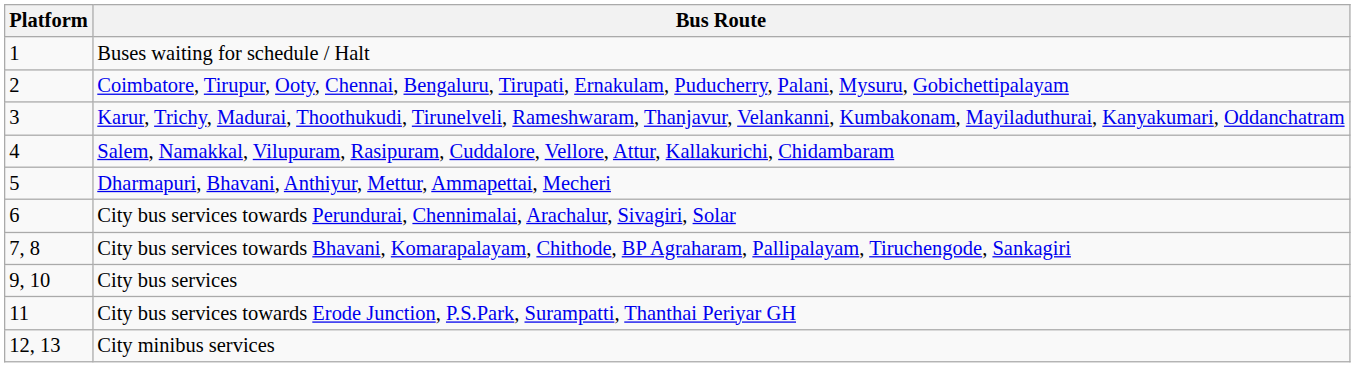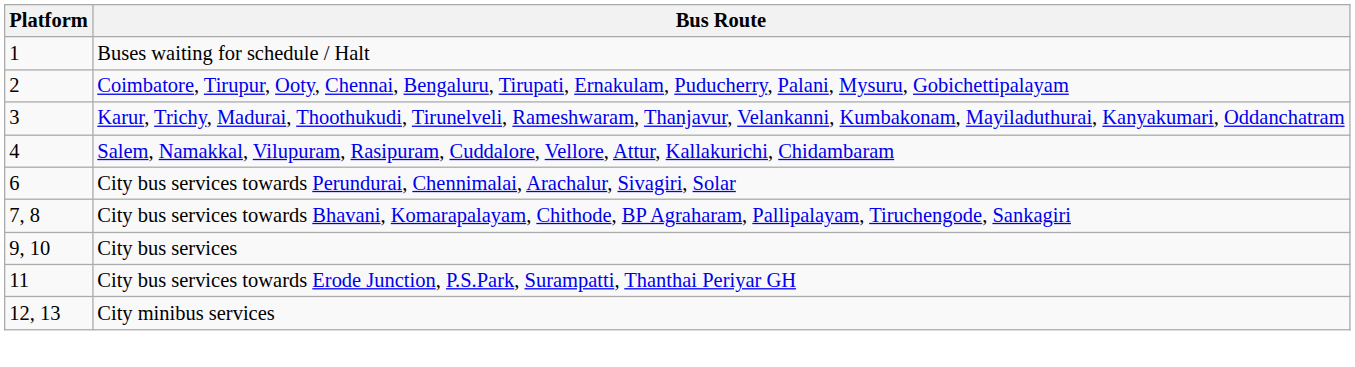 <table class ="wikitable">
 <tr>
 <th>Platform</th>
 <th>Bus Route</th>
 </tr>
 <tr>
 <td>1</td>
 <td>Buses waiting for schedule / Halt</td>
 </tr>
 <tr>
 <td>2</td>
 <td><a href='#'>Coimbatore</a>, <a href='#'>Tirupur</a>, <a href='#'>Ooty</a>, <a href='#'>Chennai</a>, <a href='#'>Bengaluru</a>, <a href='#'>Tirupati</a>, <a href='#'>Ernakulam</a>, <a href='#'>Puducherry</a>, <a href='#'>Palani</a>, <a href='#'>Mysuru</a>, <a href='#'>Gobichettipalayam</a></td>
 </tr>
 <tr>
 <td>3</td>
 <td><a href='#'>Karur</a>, <a href='#'>Trichy</a>, <a href='#'>Madurai</a>, <a href='#'>Thoothukudi</a>, <a href='#'>Tirunelveli</a>, <a href='#'>Rameshwaram</a>, <a href='#'>Thanjavur</a>, <a href='#'>Velankanni</a>, <a href='#'>Kumbakonam</a>, <a href='#'>Mayiladuthurai</a>, <a href='#'>Kanyakumari</a>, <a href='#'>Oddanchatram</a></td>
 </tr>
 <tr>
 <td>4</td>
 <td><a href='#'>Salem</a>, <a href='#'>Namakkal</a>, <a href='#'>Vilupuram</a>, <a href='#'>Rasipuram</a>, <a href='#'>Cuddalore</a>, <a href='#'>Vellore</a>, <a href='#'>Attur</a>, <a href='#'>Kallakurichi</a>, <a href='#'>Chidambaram</a></td>
 </tr>
 <tr>
-<td>5</td>
-<td><a href='#'>Dharmapuri</a>, <a href='#'>Bhavani</a>, <a href='#'>Anthiyur</a>, <a href='#'>Mettur</a>, <a href='#'>Ammapettai</a>, <a href='#'>Mecheri</a></td>
-</tr>
-<tr>
 <td>6</td>
 <td>City bus services towards <a href='#'>Perundurai</a>, <a href='#'>Chennimalai</a>, <a href='#'>Arachalur</a>, <a href='#'>Sivagiri</a>, <a href='#'>Solar</a></td>
 </tr>
 <tr>
 <td>7, 8</td>
 <td>City bus services towards <a href='#'>Bhavani</a>, <a href='#'>Komarapalayam</a>, <a href='#'>Chithode</a>, <a href='#'>BP Agraharam</a>, <a href='#'>Pallipalayam</a>, <a href='#'>Tiruchengode</a>, <a href='#'>Sankagiri</a></td>
 </tr>
 <tr>
 <td>9, 10</td>
 <td>City bus services</td>
 </tr>
 <tr>
 <td>11</td>
 <td>City bus services towards <a href='#'>Erode Junction</a>, <a href='#'>P.S.Park</a>, <a href='#'>Surampatti</a>, <a href='#'>Thanthai Periyar GH</a></td>
 </tr>
 <tr>
 <td>12, 13</td>
 <td>City minibus services</td>
 </tr>
 </table>
